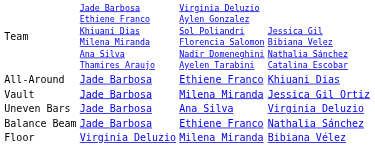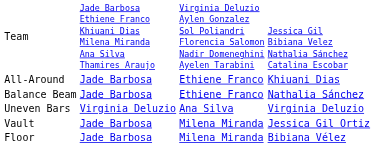 <table>
 <tr>
 <td>Team <br></td>
 <td><small><a href='#'>Jade Barbosa</a> <br> <a href='#'>Ethiene Franco</a> <br> <a href='#'>Khiuani Dias</a> <br> <a href='#'>Milena Miranda</a> <br> <a href='#'>Ana Silva</a> <br> <a href='#'>Thamires Araujo</a></small> <br> <em></em></td>
 <td><small><a href='#'>Virginia Deluzio</a> <br> <a href='#'>Aylen Gonzalez</a> <br> <a href='#'>Sol Poliandri</a> <br> <a href='#'>Florencia Salomon</a> <br> <a href='#'>Nadir Domeneghini</a> <br> <a href='#'>Ayelen Tarabini</a></small> <br> <em></em></td>
 <td><small><br><br><a href='#'>Jessica Gil</a> <br> <a href='#'>Bibiana Velez</a> <br> <a href='#'>Nathalia Sánchez</a> <br> <a href='#'>Catalina Escobar</a></small> <br> <em></em></td>
 </tr>
 <tr>
 <td>All-Around <br></td>
 <td><a href='#'>Jade Barbosa</a><br><em></em></td>
 <td><a href='#'>Ethiene Franco</a><br><em></em></td>
 <td><a href='#'>Khiuani Dias</a><br><em></em></td>
 </tr>
 <tr>
+<td>Balance Beam <br></td>
+<td><a href='#'>Jade Barbosa</a><br><em></em></td>
+<td><a href='#'>Ethiene Franco</a><br><em></em></td>
+<td><a href='#'>Nathalia Sánchez</a><br><em></em></td>
+</tr>
+<tr>
+<td>Uneven Bars <br></td>
+<td><a href='#'>Virginia Deluzio</a><br><em></em></td>
+<td><a href='#'>Ana Silva</a><br><em></em></td>
+<td><a href='#'>Virginia Deluzio</a><br><em></em></td>
+</tr>
+<tr>
 <td>Vault <br></td>
 <td><a href='#'>Jade Barbosa</a><br><em></em></td>
 <td><a href='#'>Milena Miranda</a><br><em></em></td>
 <td><a href='#'>Jessica Gil Ortiz</a><br><em></em></td>
 </tr>
 <tr>
-<td>Uneven Bars <br></td>
+<td>Floor <br></td>
 <td><a href='#'>Jade Barbosa</a><br><em></em></td>
-<td><a href='#'>Ana Silva</a><br><em></em></td>
-<td><a href='#'>Virginia Deluzio</a><br><em></em></td>
-</tr>
-<tr>
-<td>Balance Beam <br></td>
-<td><a href='#'>Jade Barbosa</a><br><em></em></td>
-<td><a href='#'>Ethiene Franco</a><br><em></em></td>
-<td><a href='#'>Nathalia Sánchez</a><br><em></em></td>
-</tr>
-<tr>
-<td>Floor <br></td>
-<td><a href='#'>Virginia Deluzio</a><br><em></em></td>
 <td><a href='#'>Milena Miranda</a><br><em></em></td>
 <td><a href='#'>Bibiana Vélez</a><br><em></em></td>
 </tr>
 </table>
